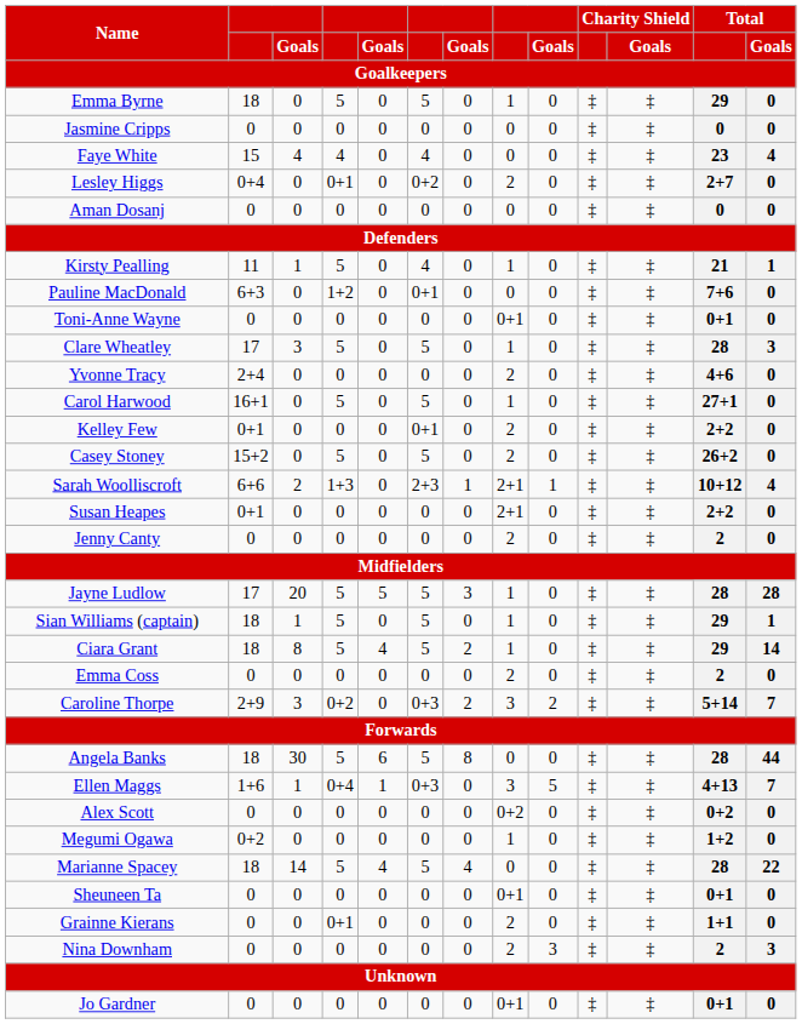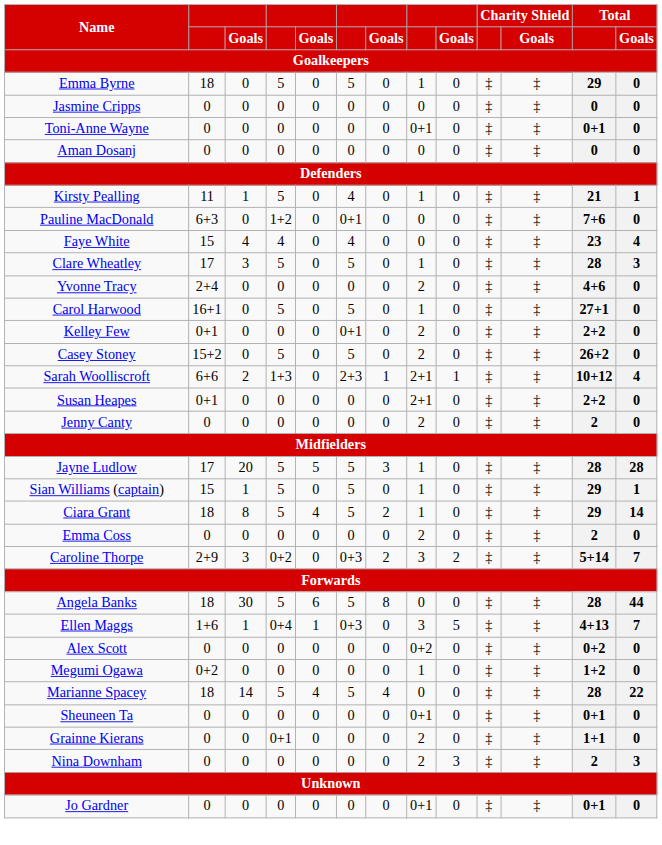 <table class="wikitable" style="text-align:center; font-size:100%; ">
 <tr>
 <th rowspan="2" style="background:#d50000; color:white; text-align:center;width:200px">Name</th>
 <th colspan="2" style="background:#d50000; color:white; text-align:center;"></th>
 <th colspan="2" style="background:#d50000; color:white; text-align:center;"></th>
 <th colspan="2" style="background:#d50000; color:white; text-align:center;"></th>
 <th colspan="2" style="background:#d50000; color:white; text-align:center;"></th>
 <th colspan="2" style="background:#d50000; color:white; text-align:center;">Charity Shield</th>
 <th colspan="2" style="background:#d50000; color:white; text-align:center;">Total</th>
 </tr>
 <tr>
 <th style="background:#d50000; color:white; text-align:center;width=50px"></th>
 <th style="background:#d50000; color:white; text-align:center;width=50px">Goals</th>
 <th style="background:#d50000; color:white; text-align:center;width=50px"></th>
 <th style="background:#d50000; color:white; text-align:center;width=50px">Goals</th>
 <th style="background:#d50000; color:white; text-align:center;width=50px"></th>
 <th style="background:#d50000; color:white; text-align:center;width=50px">Goals</th>
 <th style="background:#d50000; color:white; text-align:center;width=50px"></th>
 <th style="background:#d50000; color:white; text-align:center;width=50px">Goals</th>
 <th style="background:#d50000; color:white; text-align:center;width=50px"></th>
 <th style="background:#d50000; color:white; text-align:center;width=50px">Goals</th>
 <th style="background:#d50000; color:white; text-align:center;width=50px"></th>
 <th style="background:#d50000; color:white; text-align:center;width=50px">Goals</th>
 </tr>
 <tr>
 <th colspan="13" style="background:#d50000; color:white; text-align:center;">Goalkeepers</th>
 </tr>
 <tr>
 <td> <a href='#'>Emma Byrne</a></td>
 <td>18</td>
 <td>0</td>
 <td>5</td>
 <td>0</td>
 <td>5</td>
 <td>0</td>
 <td>1</td>
 <td>0</td>
 <td>‡</td>
 <td>‡</td>
 <th>29</th>
 <th>0</th>
 </tr>
 <tr>
 <td> <a href='#'>Jasmine Cripps</a></td>
 <td>0</td>
 <td>0</td>
 <td>0</td>
 <td>0</td>
 <td>0</td>
 <td>0</td>
 <td>0</td>
 <td>0</td>
 <td>‡</td>
 <td>‡</td>
 <th>0</th>
 <th>0</th>
 </tr>
 <tr>
-<td> <a href='#'>Faye White</a></td>
-<td>15</td>
-<td>4</td>
-<td>4</td>
-<td>0</td>
-<td>4</td>
+<td> <a href='#'>Toni-Anne Wayne</a></td>
 <td>0</td>
 <td>0</td>
 <td>0</td>
-<td>‡</td>
-<td>‡</td>
-<th>23</th>
-<th>4</th>
-</tr>
-<tr>
-<td> <a href='#'>Lesley Higgs</a></td>
-<td>0+4</td>
+<td>0</td>
+<td>0</td>
 <td>0</td>
 <td>0+1</td>
 <td>0</td>
-<td>0+2</td>
-<td>0</td>
-<td>2</td>
-<td>0</td>
 <td>‡</td>
 <td>‡</td>
-<th>2+7</th>
+<th>0+1</th>
 <th>0</th>
 </tr>
 <tr>
 <td> <a href='#'>Aman Dosanj</a></td>
 <td>0</td>
 <td>0</td>
 <td>0</td>
 <td>0</td>
 <td>0</td>
 <td>0</td>
 <td>0</td>
 <td>0</td>
 <td>‡</td>
 <td>‡</td>
 <th>0</th>
 <th>0</th>
 </tr>
 <tr>
 <th colspan="13" style="background:#d50000; color:white; text-align:center;">Defenders</th>
 </tr>
 <tr>
 <td> <a href='#'>Kirsty Pealling</a></td>
 <td>11</td>
 <td>1</td>
 <td>5</td>
 <td>0</td>
 <td>4</td>
 <td>0</td>
 <td>1</td>
 <td>0</td>
 <td>‡</td>
 <td>‡</td>
 <th>21</th>
 <th>1</th>
 </tr>
 <tr>
 <td> <a href='#'>Pauline MacDonald</a></td>
 <td>6+3</td>
 <td>0</td>
 <td>1+2</td>
 <td>0</td>
 <td>0+1</td>
 <td>0</td>
 <td>0</td>
 <td>0</td>
 <td>‡</td>
 <td>‡</td>
 <th>7+6</th>
 <th>0</th>
 </tr>
 <tr>
-<td> <a href='#'>Toni-Anne Wayne</a></td>
+<td> <a href='#'>Faye White</a></td>
+<td>15</td>
+<td>4</td>
+<td>4</td>
+<td>0</td>
+<td>4</td>
 <td>0</td>
 <td>0</td>
 <td>0</td>
-<td>0</td>
-<td>0</td>
-<td>0</td>
-<td>0+1</td>
-<td>0</td>
 <td>‡</td>
 <td>‡</td>
-<th>0+1</th>
-<th>0</th>
+<th>23</th>
+<th>4</th>
 </tr>
 <tr>
 <td> <a href='#'>Clare Wheatley</a></td>
 <td>17</td>
 <td>3</td>
 <td>5</td>
 <td>0</td>
 <td>5</td>
 <td>0</td>
 <td>1</td>
 <td>0</td>
 <td>‡</td>
 <td>‡</td>
 <th>28</th>
 <th>3</th>
 </tr>
 <tr>
 <td> <a href='#'>Yvonne Tracy</a></td>
 <td>2+4</td>
 <td>0</td>
 <td>0</td>
 <td>0</td>
 <td>0</td>
 <td>0</td>
 <td>2</td>
 <td>0</td>
 <td>‡</td>
 <td>‡</td>
 <th>4+6</th>
 <th>0</th>
 </tr>
 <tr>
 <td> <a href='#'>Carol Harwood</a></td>
 <td>16+1</td>
 <td>0</td>
 <td>5</td>
 <td>0</td>
 <td>5</td>
 <td>0</td>
 <td>1</td>
 <td>0</td>
 <td>‡</td>
 <td>‡</td>
 <th>27+1</th>
 <th>0</th>
 </tr>
 <tr>
 <td> <a href='#'>Kelley Few</a></td>
 <td>0+1</td>
 <td>0</td>
 <td>0</td>
 <td>0</td>
 <td>0+1</td>
 <td>0</td>
 <td>2</td>
 <td>0</td>
 <td>‡</td>
 <td>‡</td>
 <th>2+2</th>
 <th>0</th>
 </tr>
 <tr>
 <td> <a href='#'>Casey Stoney</a></td>
 <td>15+2</td>
 <td>0</td>
 <td>5</td>
 <td>0</td>
 <td>5</td>
 <td>0</td>
 <td>2</td>
 <td>0</td>
 <td>‡</td>
 <td>‡</td>
 <th>26+2</th>
 <th>0</th>
 </tr>
 <tr>
 <td> <a href='#'>Sarah Woolliscroft</a></td>
 <td>6+6</td>
 <td>2</td>
 <td>1+3</td>
 <td>0</td>
 <td>2+3</td>
 <td>1</td>
 <td>2+1</td>
 <td>1</td>
 <td>‡</td>
 <td>‡</td>
 <th>10+12</th>
 <th>4</th>
 </tr>
 <tr>
 <td> <a href='#'>Susan Heapes</a></td>
 <td>0+1</td>
 <td>0</td>
 <td>0</td>
 <td>0</td>
 <td>0</td>
 <td>0</td>
 <td>2+1</td>
 <td>0</td>
 <td>‡</td>
 <td>‡</td>
 <th>2+2</th>
 <th>0</th>
 </tr>
 <tr>
 <td> <a href='#'>Jenny Canty</a></td>
 <td>0</td>
 <td>0</td>
 <td>0</td>
 <td>0</td>
 <td>0</td>
 <td>0</td>
 <td>2</td>
 <td>0</td>
 <td>‡</td>
 <td>‡</td>
 <th>2</th>
 <th>0</th>
 </tr>
 <tr>
 <th colspan="13" style="background:#d50000; color:white; text-align:center;">Midfielders</th>
 </tr>
 <tr>
 <td> <a href='#'>Jayne Ludlow</a></td>
 <td>17</td>
 <td>20</td>
 <td>5</td>
 <td>5</td>
 <td>5</td>
 <td>3</td>
 <td>1</td>
 <td>0</td>
 <td>‡</td>
 <td>‡</td>
 <th>28</th>
 <th>28</th>
 </tr>
 <tr>
 <td> <a href='#'>Sian Williams</a> (<a href='#'>captain</a>)</td>
-<td>18</td>
+<td>15</td>
 <td>1</td>
 <td>5</td>
 <td>0</td>
 <td>5</td>
 <td>0</td>
 <td>1</td>
 <td>0</td>
 <td>‡</td>
 <td>‡</td>
 <th>29</th>
 <th>1</th>
 </tr>
 <tr>
 <td> <a href='#'>Ciara Grant</a></td>
 <td>18</td>
 <td>8</td>
 <td>5</td>
 <td>4</td>
 <td>5</td>
 <td>2</td>
 <td>1</td>
 <td>0</td>
 <td>‡</td>
 <td>‡</td>
 <th>29</th>
 <th>14</th>
 </tr>
 <tr>
 <td> <a href='#'>Emma Coss</a></td>
 <td>0</td>
 <td>0</td>
 <td>0</td>
 <td>0</td>
 <td>0</td>
 <td>0</td>
 <td>2</td>
 <td>0</td>
 <td>‡</td>
 <td>‡</td>
 <th>2</th>
 <th>0</th>
 </tr>
 <tr>
 <td> <a href='#'>Caroline Thorpe</a></td>
 <td>2+9</td>
 <td>3</td>
 <td>0+2</td>
 <td>0</td>
 <td>0+3</td>
 <td>2</td>
 <td>3</td>
 <td>2</td>
 <td>‡</td>
 <td>‡</td>
 <th>5+14</th>
 <th>7</th>
 </tr>
 <tr>
 <th colspan="13" style="background:#d50000; color:white; text-align:center;">Forwards</th>
 </tr>
 <tr>
 <td> <a href='#'>Angela Banks</a></td>
 <td>18</td>
 <td>30</td>
 <td>5</td>
 <td>6</td>
 <td>5</td>
 <td>8</td>
 <td>0</td>
 <td>0</td>
 <td>‡</td>
 <td>‡</td>
 <th>28</th>
 <th>44</th>
 </tr>
 <tr>
 <td> <a href='#'>Ellen Maggs</a></td>
 <td>1+6</td>
 <td>1</td>
 <td>0+4</td>
 <td>1</td>
 <td>0+3</td>
 <td>0</td>
 <td>3</td>
 <td>5</td>
 <td>‡</td>
 <td>‡</td>
 <th>4+13</th>
 <th>7</th>
 </tr>
 <tr>
 <td> <a href='#'>Alex Scott</a></td>
 <td>0</td>
 <td>0</td>
 <td>0</td>
 <td>0</td>
 <td>0</td>
 <td>0</td>
 <td>0+2</td>
 <td>0</td>
 <td>‡</td>
 <td>‡</td>
 <th>0+2</th>
 <th>0</th>
 </tr>
 <tr>
 <td> <a href='#'>Megumi Ogawa</a></td>
 <td>0+2</td>
 <td>0</td>
 <td>0</td>
 <td>0</td>
 <td>0</td>
 <td>0</td>
 <td>1</td>
 <td>0</td>
 <td>‡</td>
 <td>‡</td>
 <th>1+2</th>
 <th>0</th>
 </tr>
 <tr>
 <td> <a href='#'>Marianne Spacey</a></td>
 <td>18</td>
 <td>14</td>
 <td>5</td>
 <td>4</td>
 <td>5</td>
 <td>4</td>
 <td>0</td>
 <td>0</td>
 <td>‡</td>
 <td>‡</td>
 <th>28</th>
 <th>22</th>
 </tr>
 <tr>
 <td> <a href='#'>Sheuneen Ta</a></td>
 <td>0</td>
 <td>0</td>
 <td>0</td>
 <td>0</td>
 <td>0</td>
 <td>0</td>
 <td>0+1</td>
 <td>0</td>
 <td>‡</td>
 <td>‡</td>
 <th>0+1</th>
 <th>0</th>
 </tr>
 <tr>
 <td> <a href='#'>Grainne Kierans</a></td>
 <td>0</td>
 <td>0</td>
 <td>0+1</td>
 <td>0</td>
 <td>0</td>
 <td>0</td>
 <td>2</td>
 <td>0</td>
 <td>‡</td>
 <td>‡</td>
 <th>1+1</th>
 <th>0</th>
 </tr>
 <tr>
 <td> <a href='#'>Nina Downham</a></td>
 <td>0</td>
 <td>0</td>
 <td>0</td>
 <td>0</td>
 <td>0</td>
 <td>0</td>
 <td>2</td>
 <td>3</td>
 <td>‡</td>
 <td>‡</td>
 <th>2</th>
 <th>3</th>
 </tr>
 <tr>
 <th colspan="13" style="background:#d50000; color:white; text-align:center;">Unknown</th>
 </tr>
 <tr>
 <td><a href='#'>Jo Gardner</a></td>
 <td>0</td>
 <td>0</td>
 <td>0</td>
 <td>0</td>
 <td>0</td>
 <td>0</td>
 <td>0+1</td>
 <td>0</td>
 <td>‡</td>
 <td>‡</td>
 <th>0+1</th>
 <th>0</th>
 </tr>
 </table>
